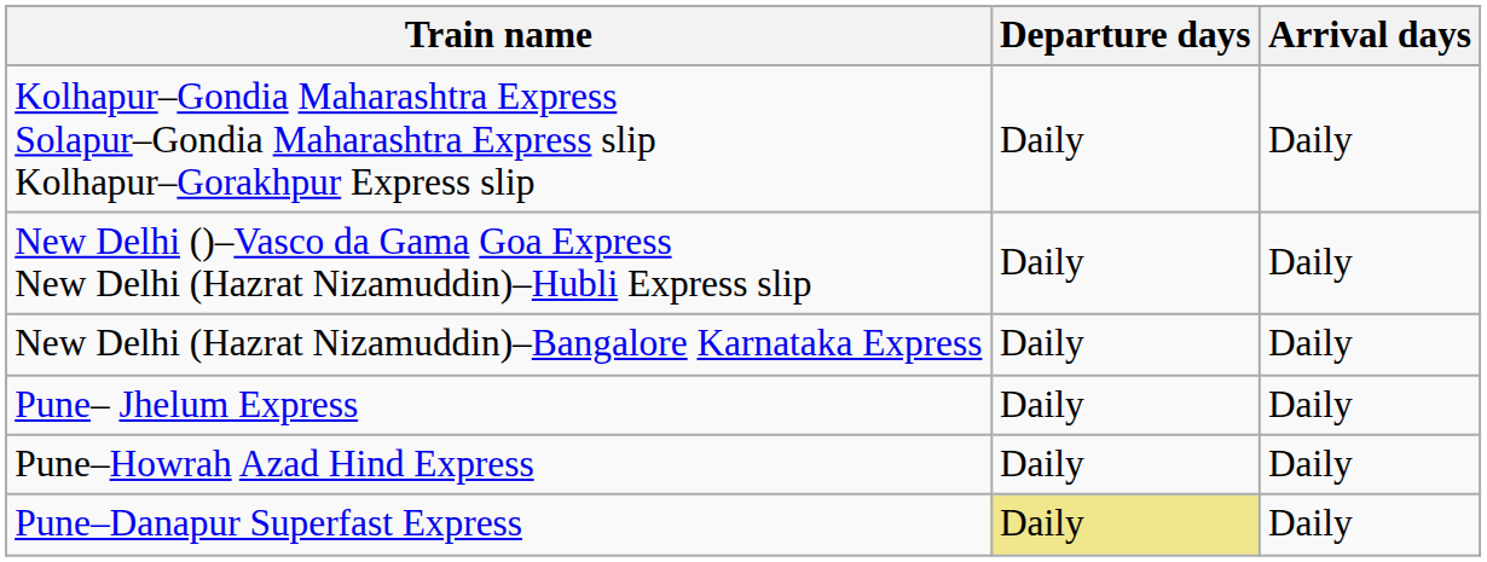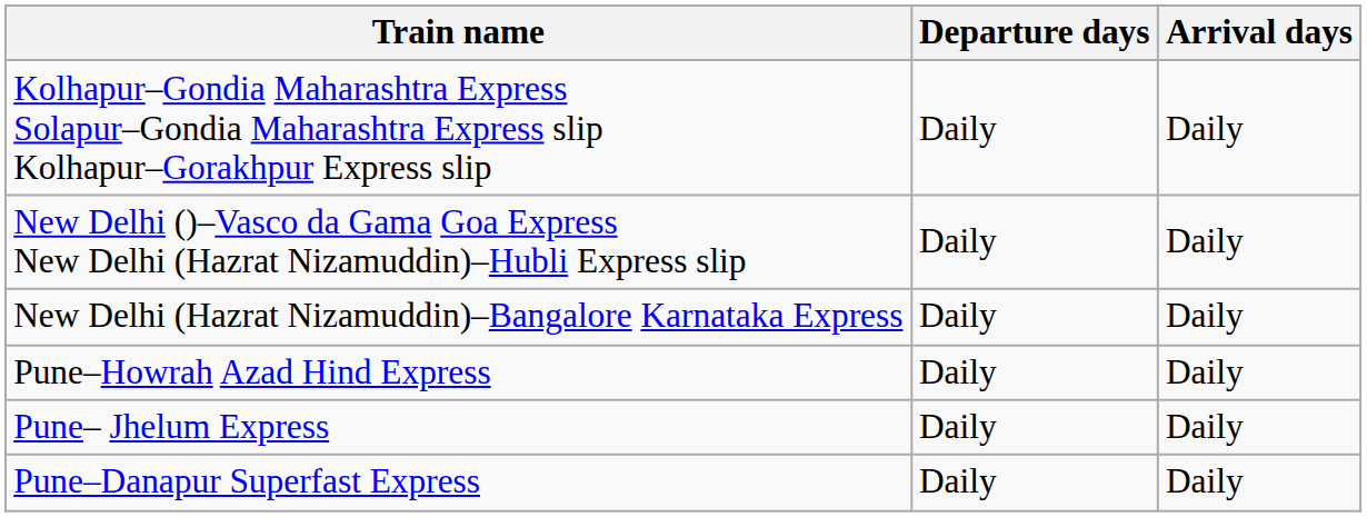 <table class="wikitable">
 <tr>
 <th>Train name</th>
 <th>Departure days</th>
 <th>Arrival days</th>
 </tr>
 <tr>
 <td><a href='#'>Kolhapur</a>–<a href='#'>Gondia</a> <a href='#'>Maharashtra Express</a><br><a href='#'>Solapur</a>–Gondia <a href='#'>Maharashtra Express</a> slip<br>Kolhapur–<a href='#'>Gorakhpur</a> Express slip</td>
 <td>Daily</td>
 <td>Daily</td>
 </tr>
 <tr>
 <td><a href='#'>New Delhi</a> ()–<a href='#'>Vasco da Gama</a> <a href='#'>Goa Express</a><br>New Delhi (Hazrat Nizamuddin)–<a href='#'>Hubli</a> Express slip</td>
 <td>Daily</td>
 <td>Daily</td>
 </tr>
 <tr>
 <td>New Delhi (Hazrat Nizamuddin)–<a href='#'>Bangalore</a> <a href='#'>Karnataka Express</a></td>
 <td>Daily</td>
 <td>Daily</td>
 </tr>
 <tr>
+<td>Pune–<a href='#'>Howrah</a> <a href='#'>Azad Hind Express</a></td>
+<td>Daily</td>
+<td>Daily</td>
+</tr>
+<tr>
 <td><a href='#'>Pune</a>– <a href='#'>Jhelum Express</a></td>
 <td>Daily</td>
 <td>Daily</td>
 </tr>
 <tr>
-<td>Pune–<a href='#'>Howrah</a> <a href='#'>Azad Hind Express</a></td>
+<td><a href='#'>Pune–Danapur Superfast Express</a></td>
 <td>Daily</td>
 <td>Daily</td>
 </tr>
-<tr>
-<td><a href='#'>Pune–Danapur Superfast Express</a></td>
-<td style="background: khaki;">Daily</td>
-<td>Daily</td>
-</tr>
 </table>
